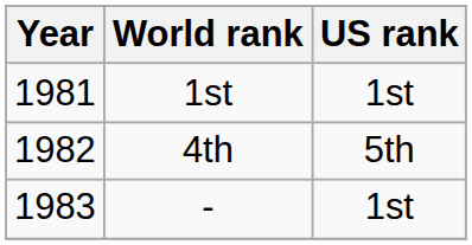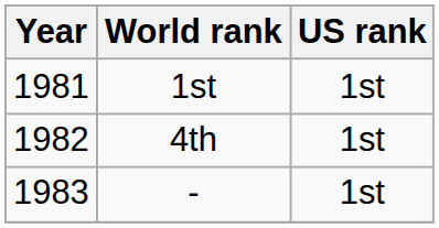 <table class=wikitable>
 <tr>
 <th>Year</th>
 <th>World rank</th>
 <th>US rank</th>
 </tr>
 <tr>
 <td>1981</td>
 <td align="center">1st</td>
 <td align="center">1st</td>
 </tr>
 <tr>
 <td>1982</td>
 <td align="center">4th</td>
-<td align="center">5th</td>
+<td align="center">1st</td>
 </tr>
 <tr>
 <td>1983</td>
 <td align="center">-</td>
 <td align="center">1st</td>
 </tr>
 <tr>
 </tr>
 </table>
